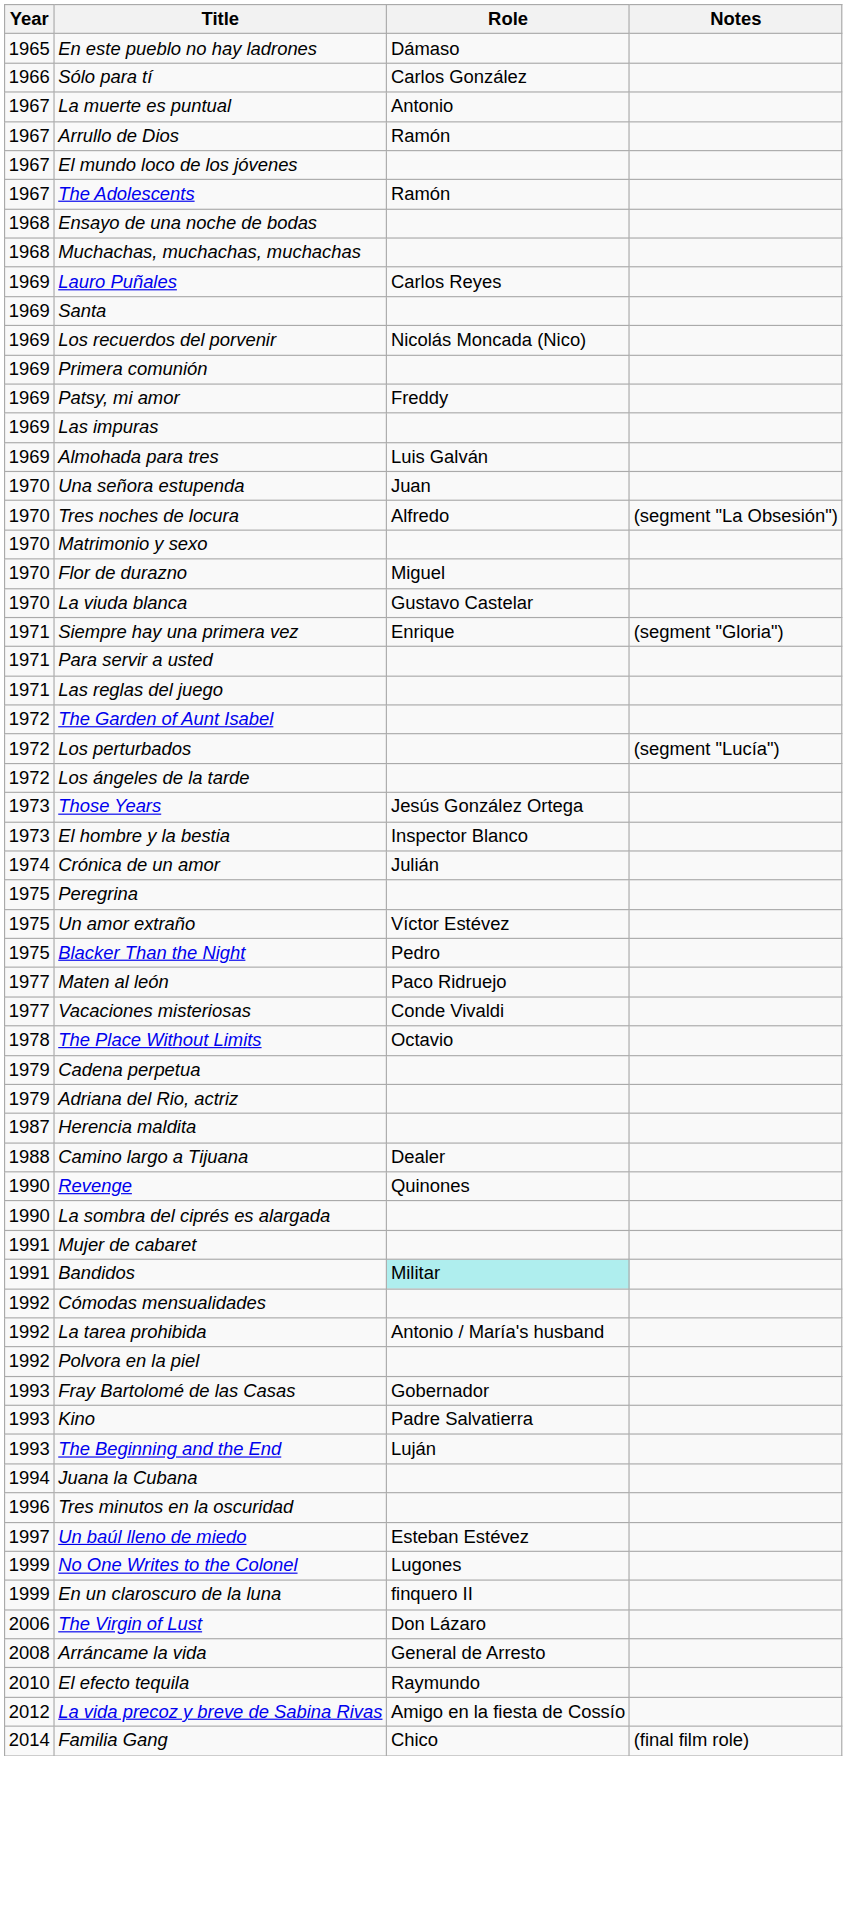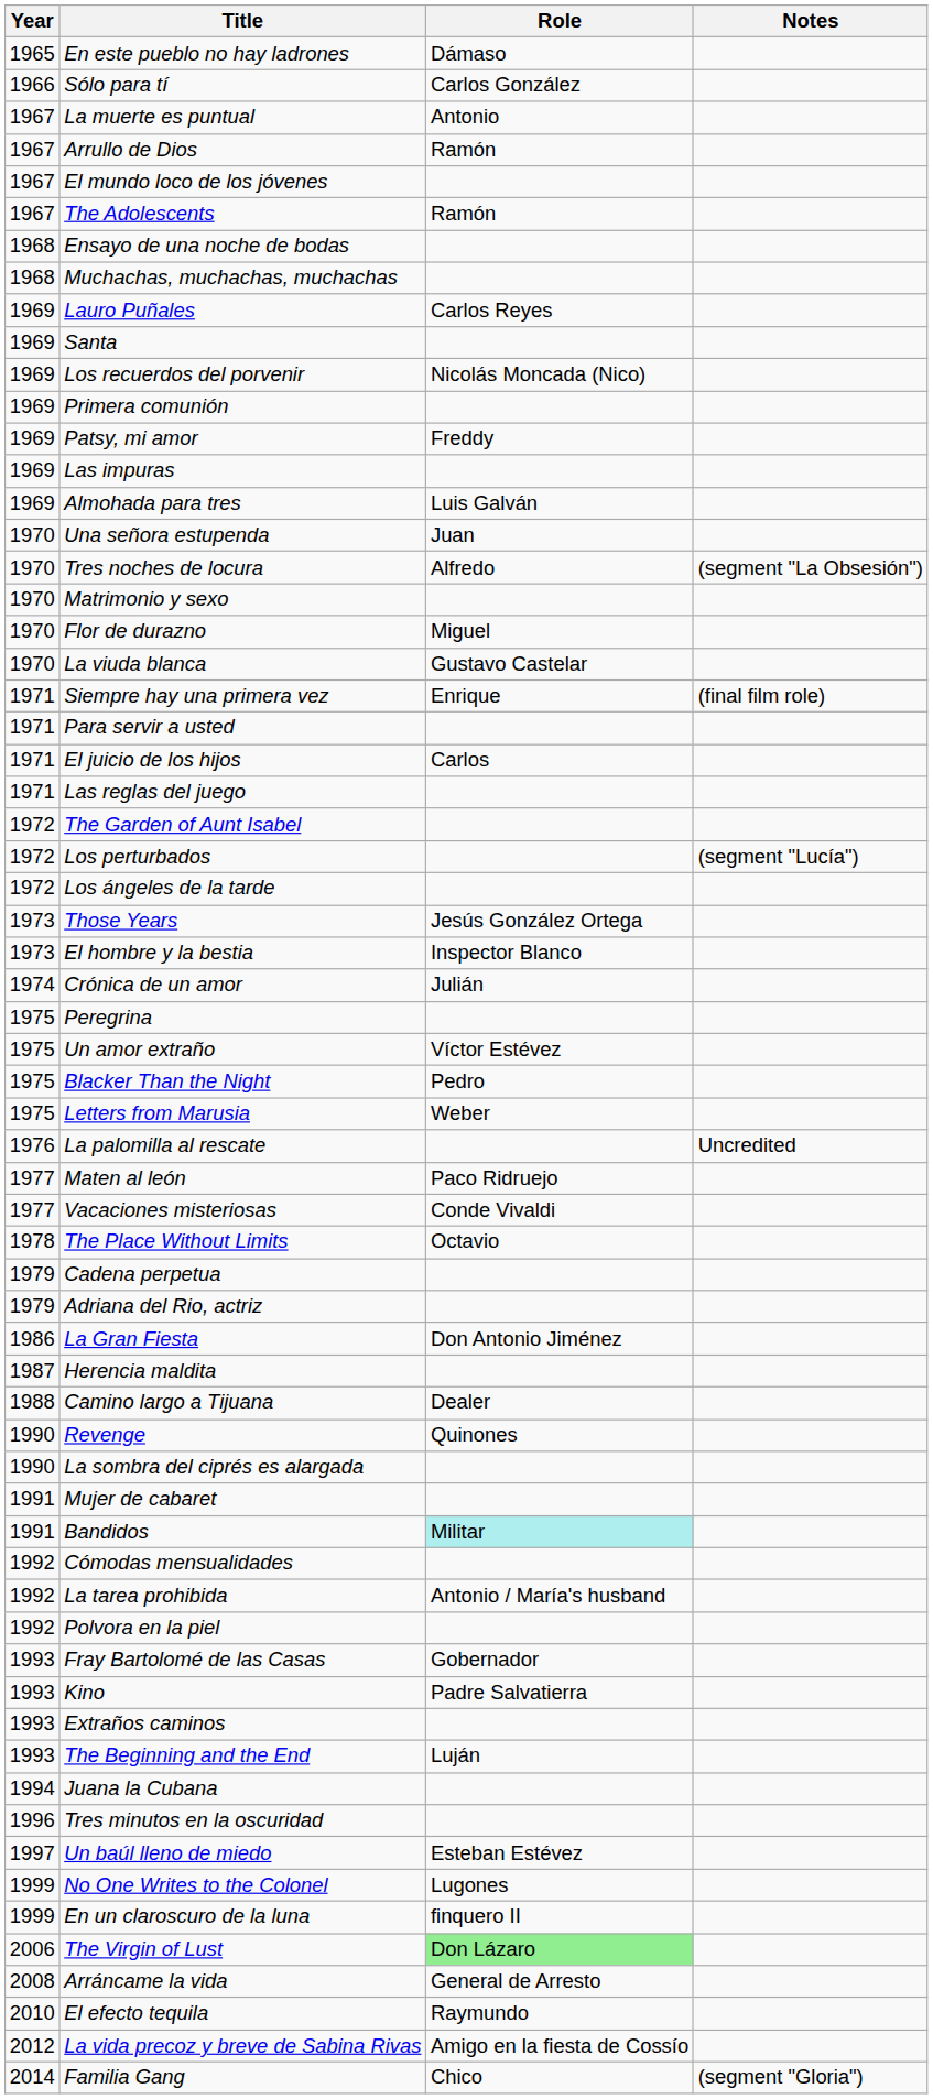 <table class="wikitable sortable">
 <tr>
 <th>Year</th>
 <th>Title</th>
 <th>Role</th>
 <th class="unsortable">Notes</th>
 </tr>
 <tr>
 <td>1965</td>
 <td><em>En este pueblo no hay ladrones</em></td>
 <td>Dámaso</td>
 <td></td>
 </tr>
 <tr>
 <td>1966</td>
 <td><em>Sólo para tí</em></td>
 <td>Carlos González</td>
 <td></td>
 </tr>
 <tr>
 <td>1967</td>
 <td><em>La muerte es puntual</em></td>
 <td>Antonio</td>
 <td></td>
 </tr>
 <tr>
 <td>1967</td>
 <td><em>Arrullo de Dios</em></td>
 <td>Ramón</td>
 <td></td>
 </tr>
 <tr>
 <td>1967</td>
 <td><em>El mundo loco de los jóvenes</em></td>
 <td></td>
 <td></td>
 </tr>
 <tr>
 <td>1967</td>
 <td><em><a href='#'>The Adolescents</a></em></td>
 <td>Ramón</td>
 <td></td>
 </tr>
 <tr>
 <td>1968</td>
 <td><em>Ensayo de una noche de bodas</em></td>
 <td></td>
 <td></td>
 </tr>
 <tr>
 <td>1968</td>
 <td><em>Muchachas, muchachas, muchachas</em></td>
 <td></td>
 <td></td>
 </tr>
 <tr>
 <td>1969</td>
 <td><em><a href='#'>Lauro Puñales</a></em></td>
 <td>Carlos Reyes</td>
 <td></td>
 </tr>
 <tr>
 <td>1969</td>
 <td><em>Santa</em></td>
 <td></td>
 <td></td>
 </tr>
 <tr>
 <td>1969</td>
 <td><em>Los recuerdos del porvenir</em></td>
 <td>Nicolás Moncada (Nico)</td>
 <td></td>
 </tr>
 <tr>
 <td>1969</td>
 <td><em>Primera comunión</em></td>
 <td></td>
 <td></td>
 </tr>
 <tr>
 <td>1969</td>
 <td><em>Patsy, mi amor</em></td>
 <td>Freddy</td>
 <td></td>
 </tr>
 <tr>
 <td>1969</td>
 <td><em>Las impuras</em></td>
 <td></td>
 <td></td>
 </tr>
 <tr>
 <td>1969</td>
 <td><em>Almohada para tres</em></td>
 <td>Luis Galván</td>
 <td></td>
 </tr>
 <tr>
 <td>1970</td>
 <td><em>Una señora estupenda</em></td>
 <td>Juan</td>
 <td></td>
 </tr>
 <tr>
 <td>1970</td>
 <td><em>Tres noches de locura</em></td>
 <td>Alfredo</td>
 <td>(segment "La Obsesión")</td>
 </tr>
 <tr>
 <td>1970</td>
 <td><em>Matrimonio y sexo</em></td>
 <td></td>
 <td></td>
 </tr>
 <tr>
 <td>1970</td>
 <td><em>Flor de durazno</em></td>
 <td>Miguel</td>
 <td></td>
 </tr>
 <tr>
 <td>1970</td>
 <td><em>La viuda blanca</em></td>
 <td>Gustavo Castelar</td>
 <td></td>
 </tr>
 <tr>
 <td>1971</td>
 <td><em>Siempre hay una primera vez</em></td>
 <td>Enrique</td>
-<td>(segment "Gloria")</td>
+<td>(final film role)</td>
 </tr>
 <tr>
 <td>1971</td>
 <td><em>Para servir a usted</em></td>
 <td></td>
+<td></td>
+</tr>
+<tr>
+<td>1971</td>
+<td><em>El juicio de los hijos</em></td>
+<td>Carlos</td>
 <td></td>
 </tr>
 <tr>
 <td>1971</td>
 <td><em>Las reglas del juego</em></td>
 <td></td>
 <td></td>
 </tr>
 <tr>
 <td>1972</td>
 <td><em><a href='#'>The Garden of Aunt Isabel</a></em></td>
 <td></td>
 <td></td>
 </tr>
 <tr>
 <td>1972</td>
 <td><em>Los perturbados</em></td>
 <td></td>
 <td>(segment "Lucía")</td>
 </tr>
 <tr>
 <td>1972</td>
 <td><em>Los ángeles de la tarde</em></td>
 <td></td>
 <td></td>
 </tr>
 <tr>
 <td>1973</td>
 <td><em><a href='#'>Those Years</a></em></td>
 <td>Jesús González Ortega</td>
 <td></td>
 </tr>
 <tr>
 <td>1973</td>
 <td><em>El hombre y la bestia</em></td>
 <td>Inspector Blanco</td>
 <td></td>
 </tr>
 <tr>
 <td>1974</td>
 <td><em>Crónica de un amor</em></td>
 <td>Julián</td>
 <td></td>
 </tr>
 <tr>
 <td>1975</td>
 <td><em>Peregrina</em></td>
 <td></td>
 <td></td>
 </tr>
 <tr>
 <td>1975</td>
 <td><em>Un amor extraño</em></td>
 <td>Víctor Estévez</td>
 <td></td>
 </tr>
 <tr>
 <td>1975</td>
 <td><em><a href='#'>Blacker Than the Night</a></em></td>
 <td>Pedro</td>
 <td></td>
 </tr>
 <tr>
+<td>1975</td>
+<td><em><a href='#'>Letters from Marusia</a></em></td>
+<td>Weber</td>
+<td></td>
+</tr>
+<tr>
+<td>1976</td>
+<td><em>La palomilla al rescate</em></td>
+<td></td>
+<td>Uncredited</td>
+</tr>
+<tr>
 <td>1977</td>
 <td><em>Maten al león</em></td>
 <td>Paco Ridruejo</td>
 <td></td>
 </tr>
 <tr>
 <td>1977</td>
 <td><em>Vacaciones misteriosas</em></td>
 <td>Conde Vivaldi</td>
 <td></td>
 </tr>
 <tr>
 <td>1978</td>
 <td><em><a href='#'>The Place Without Limits</a></em></td>
 <td>Octavio</td>
 <td></td>
 </tr>
 <tr>
 <td>1979</td>
 <td><em>Cadena perpetua</em></td>
 <td></td>
 <td></td>
 </tr>
 <tr>
 <td>1979</td>
 <td><em>Adriana del Rio, actriz</em></td>
 <td></td>
+<td></td>
+</tr>
+<tr>
+<td>1986</td>
+<td><em><a href='#'>La Gran Fiesta</a></em></td>
+<td>Don Antonio Jiménez</td>
 <td></td>
 </tr>
 <tr>
 <td>1987</td>
 <td><em>Herencia maldita</em></td>
 <td></td>
 <td></td>
 </tr>
 <tr>
 <td>1988</td>
 <td><em>Camino largo a Tijuana</em></td>
 <td>Dealer</td>
 <td></td>
 </tr>
 <tr>
 <td>1990</td>
 <td><em><a href='#'>Revenge</a></em></td>
 <td>Quinones</td>
 <td></td>
 </tr>
 <tr>
 <td>1990</td>
 <td><em>La sombra del ciprés es alargada</em></td>
 <td></td>
 <td></td>
 </tr>
 <tr>
 <td>1991</td>
 <td><em>Mujer de cabaret</em></td>
 <td></td>
 <td></td>
 </tr>
 <tr>
 <td>1991</td>
 <td><em>Bandidos</em></td>
 <td style="background: paleturquoise;">Militar</td>
 <td></td>
 </tr>
 <tr>
 <td>1992</td>
 <td><em>Cómodas mensualidades</em></td>
 <td></td>
 <td></td>
 </tr>
 <tr>
 <td>1992</td>
 <td><em>La tarea prohibida</em></td>
 <td>Antonio / María's husband</td>
 <td></td>
 </tr>
 <tr>
 <td>1992</td>
 <td><em>Polvora en la piel</em></td>
 <td></td>
 <td></td>
 </tr>
 <tr>
 <td>1993</td>
 <td><em>Fray Bartolomé de las Casas</em></td>
 <td>Gobernador</td>
 <td></td>
 </tr>
 <tr>
 <td>1993</td>
 <td><em>Kino</em></td>
 <td>Padre Salvatierra</td>
 <td></td>
 </tr>
 <tr>
 <td>1993</td>
+<td><em>Extraños caminos</em></td>
+<td></td>
+<td></td>
+</tr>
+<tr>
+<td>1993</td>
 <td><em><a href='#'>The Beginning and the End</a></em></td>
 <td>Luján</td>
 <td></td>
 </tr>
 <tr>
 <td>1994</td>
 <td><em>Juana la Cubana</em></td>
 <td></td>
 <td></td>
 </tr>
 <tr>
 <td>1996</td>
 <td><em>Tres minutos en la oscuridad</em></td>
 <td></td>
 <td></td>
 </tr>
 <tr>
 <td>1997</td>
 <td><em><a href='#'>Un baúl lleno de miedo</a></em></td>
 <td>Esteban Estévez</td>
 <td></td>
 </tr>
 <tr>
 <td>1999</td>
 <td><em><a href='#'>No One Writes to the Colonel</a></em></td>
 <td>Lugones</td>
 <td></td>
 </tr>
 <tr>
 <td>1999</td>
 <td><em>En un claroscuro de la luna</em></td>
 <td>finquero II</td>
 <td></td>
 </tr>
 <tr>
 <td>2006</td>
 <td><em><a href='#'>The Virgin of Lust</a></em></td>
-<td>Don Lázaro</td>
+<td style="background: lightgreen;">Don Lázaro</td>
 <td></td>
 </tr>
 <tr>
 <td>2008</td>
 <td><em>Arráncame la vida</em></td>
 <td>General de Arresto</td>
 <td></td>
 </tr>
 <tr>
 <td>2010</td>
 <td><em>El efecto tequila</em></td>
 <td>Raymundo</td>
 <td></td>
 </tr>
 <tr>
 <td>2012</td>
 <td><em><a href='#'>La vida precoz y breve de Sabina Rivas</a></em></td>
 <td>Amigo en la fiesta de Cossío</td>
 <td></td>
 </tr>
 <tr>
 <td>2014</td>
 <td><em>Familia Gang</em></td>
 <td>Chico</td>
-<td>(final film role)</td>
+<td>(segment "Gloria")</td>
 </tr>
 </table>
